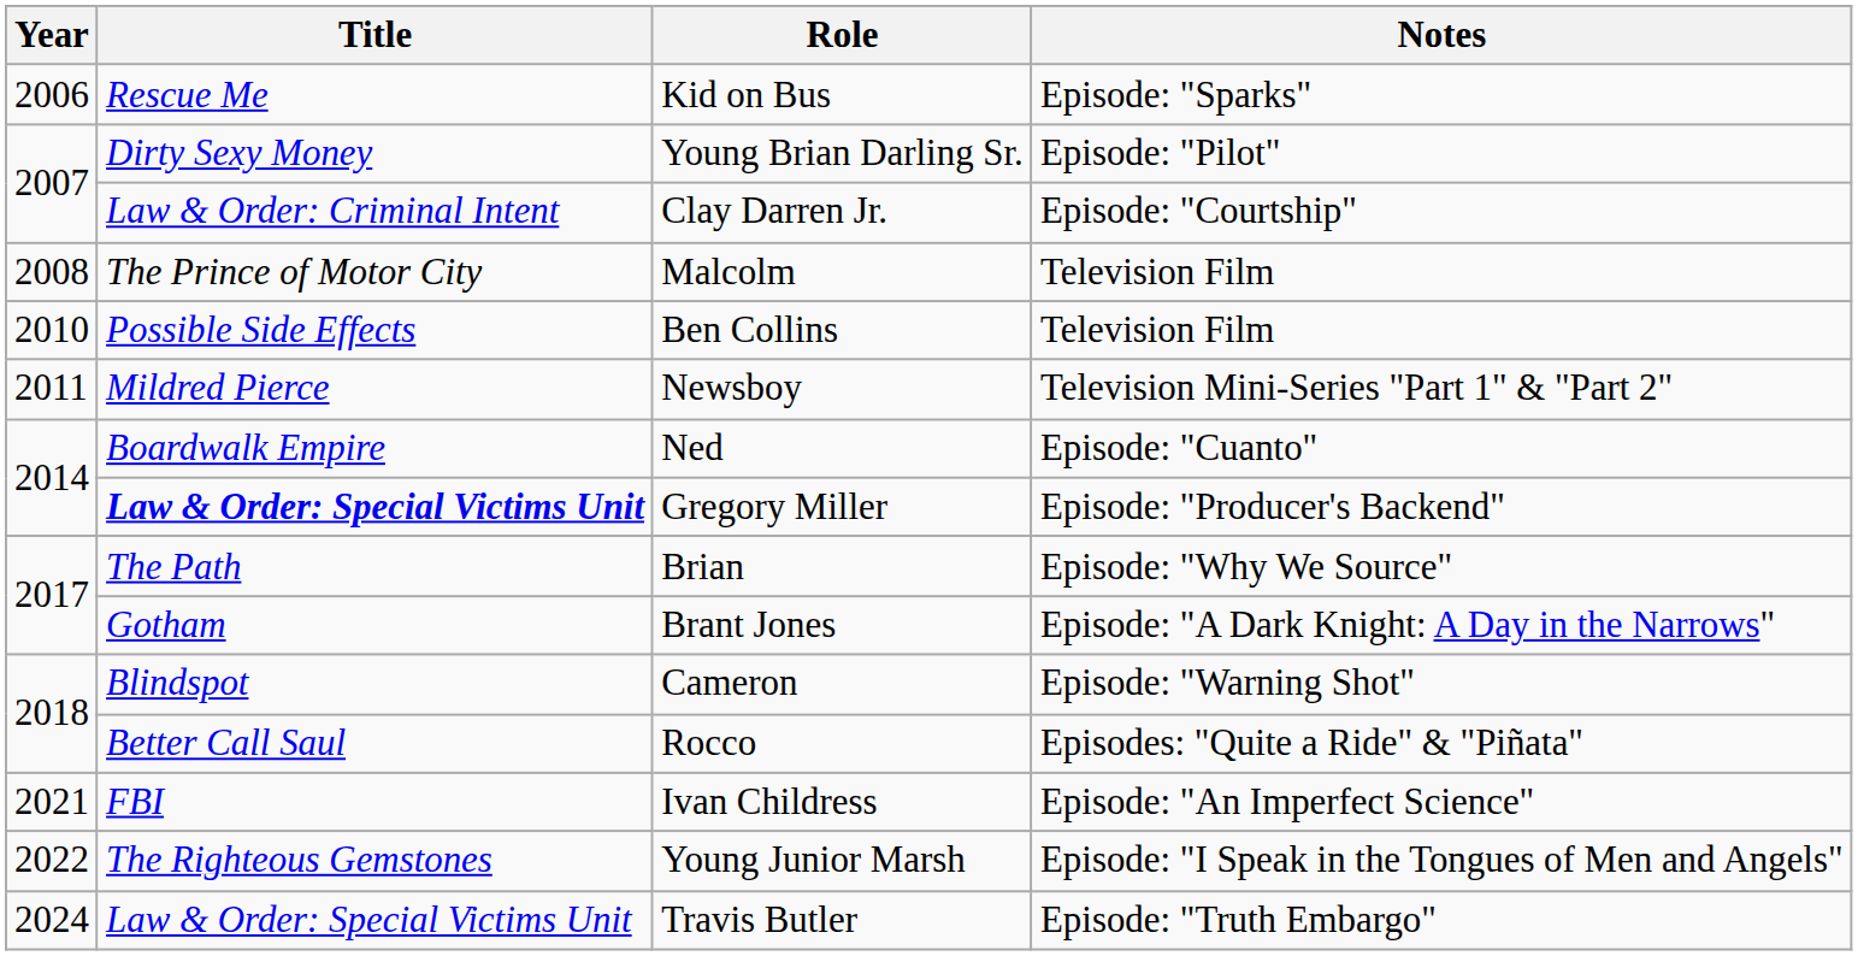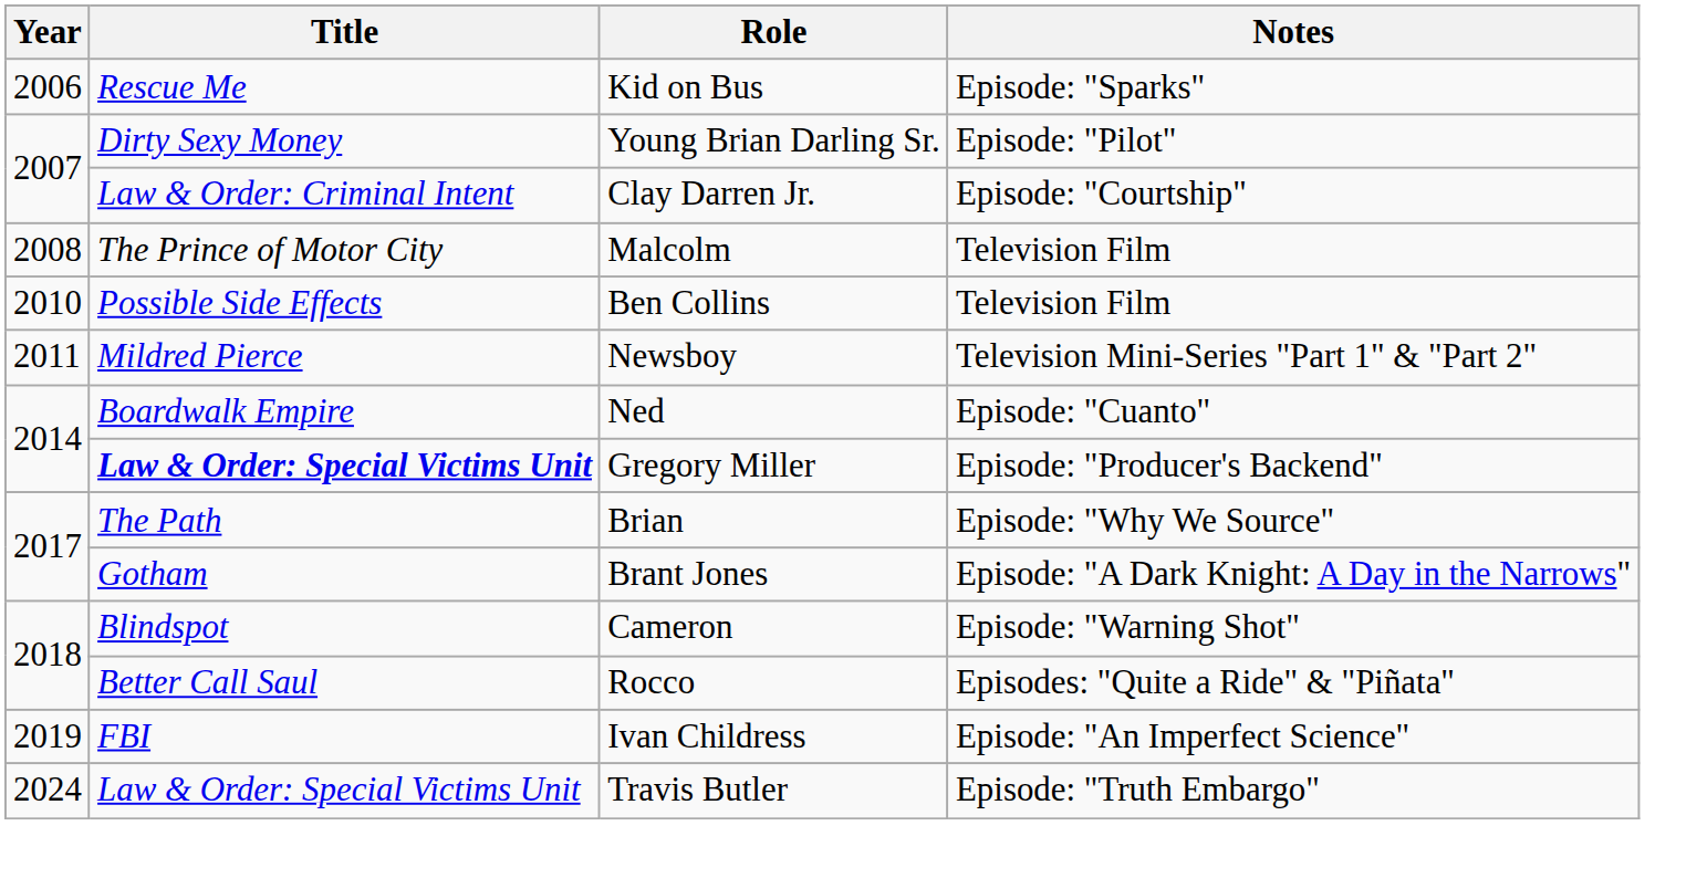 <table class=wikitable>
 <tr>
 <th>Year</th>
 <th>Title</th>
 <th>Role</th>
 <th>Notes</th>
 </tr>
 <tr>
 <td rowspan>2006</td>
 <td><em><a href='#'>Rescue Me</a></em></td>
 <td>Kid on Bus</td>
 <td>Episode: "Sparks"</td>
 </tr>
 <tr>
 <td rowspan=2>2007</td>
 <td><em><a href='#'>Dirty Sexy Money</a></em></td>
 <td>Young Brian Darling Sr.</td>
 <td>Episode: "Pilot"</td>
 </tr>
 <tr>
 <td><em><a href='#'>Law & Order: Criminal Intent</a></em></td>
 <td>Clay Darren Jr.</td>
 <td>Episode: "Courtship"</td>
 </tr>
 <tr>
 <td rowspan>2008</td>
 <td><em>The Prince of Motor City</em></td>
 <td>Malcolm</td>
 <td>Television Film</td>
 </tr>
 <tr>
 <td rowspan>2010</td>
 <td><em><a href='#'>Possible Side Effects</a></em></td>
 <td>Ben Collins</td>
 <td>Television Film</td>
 </tr>
 <tr>
 <td rowspan>2011</td>
 <td><em><a href='#'>Mildred Pierce</a></em></td>
 <td>Newsboy</td>
 <td>Television Mini-Series "Part 1" & "Part 2"</td>
 </tr>
 <tr>
 <td rowspan=2>2014</td>
 <td><em><a href='#'>Boardwalk Empire</a></em></td>
 <td>Ned</td>
 <td>Episode: "Cuanto"</td>
 </tr>
 <tr>
 <td><strong><em><a href='#'>Law & Order: Special Victims Unit</a></em></strong></td>
 <td>Gregory Miller</td>
 <td>Episode: "Producer's Backend"</td>
 </tr>
 <tr>
 <td rowspan=2>2017</td>
 <td><em><a href='#'>The Path</a></em></td>
 <td>Brian</td>
 <td>Episode: "Why We Source"</td>
 </tr>
 <tr>
 <td><em><a href='#'>Gotham</a></em></td>
 <td>Brant Jones</td>
 <td>Episode: "A Dark Knight: <a href='#'>A Day in the Narrows</a>"</td>
 </tr>
 <tr>
 <td rowspan=2>2018</td>
 <td><em><a href='#'>Blindspot</a></em></td>
 <td>Cameron</td>
 <td>Episode: "Warning Shot"</td>
 </tr>
 <tr>
 <td><em><a href='#'>Better Call Saul</a></em></td>
 <td>Rocco</td>
 <td>Episodes: "Quite a Ride" & "Piñata"</td>
 </tr>
 <tr>
-<td rowspan>2021</td>
+<td rowspan>2019</td>
 <td><em><a href='#'>FBI</a></em></td>
 <td>Ivan Childress</td>
 <td>Episode: "An Imperfect Science"</td>
-</tr>
-<tr>
-<td rowspan>2022</td>
-<td><em><a href='#'>The Righteous Gemstones</a></em></td>
-<td>Young Junior Marsh</td>
-<td>Episode: "I Speak in the Tongues of Men and Angels"</td>
 </tr>
 <tr>
 <td rowspan=2>2024</td>
 <td><em><a href='#'>Law & Order: Special Victims Unit</a></em></td>
 <td>Travis Butler</td>
 <td>Episode: "Truth Embargo"</td>
 </tr>
 </table>
